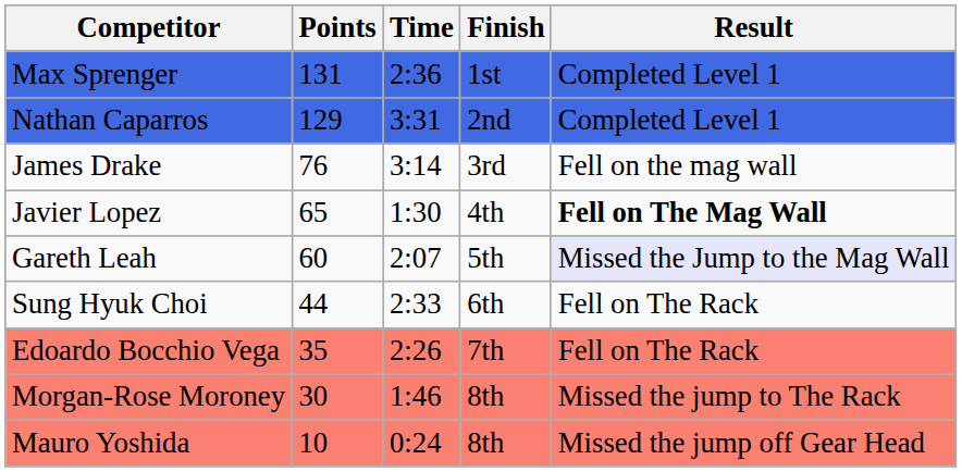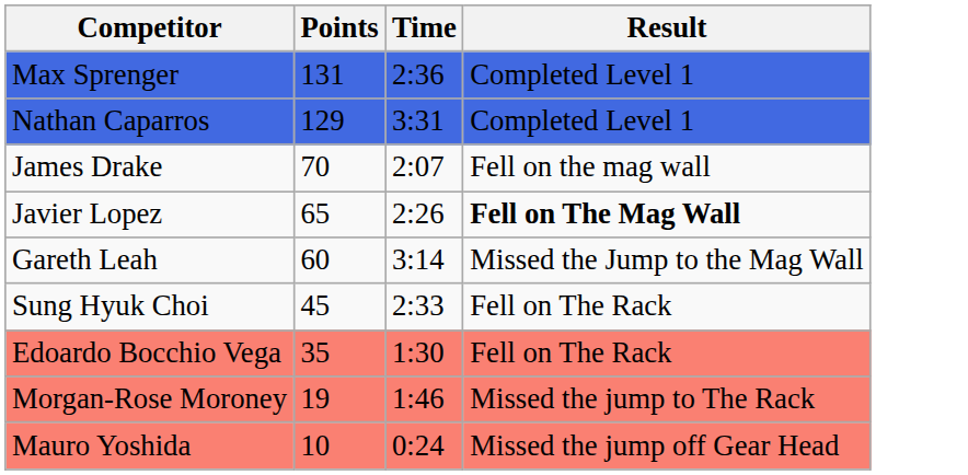 <table class="wikitable sortable">
 <tr>
 <th nowrap="nowrap">Competitor</th>
 <th>Points</th>
 <th>Time</th>
-<th>Finish</th>
 <th>Result</th>
 </tr>
 <tr style="background:royalblue;">
 <td> Max Sprenger</td>
 <td>131</td>
 <td>2:36</td>
-<td>1st</td>
 <td>Completed Level 1</td>
 </tr>
 <tr style="background:royalblue;">
 <td> Nathan Caparros</td>
 <td>129</td>
 <td>3:31</td>
-<td>2nd</td>
 <td>Completed Level 1</td>
 </tr>
 <tr>
 <td> James Drake</td>
-<td>76</td>
-<td>3:14</td>
-<td>3rd</td>
+<td>70</td>
+<td>2:07</td>
 <td>Fell on the mag wall</td>
 </tr>
 <tr>
 <td> Javier Lopez</td>
 <td>65</td>
-<td>1:30</td>
-<td>4th</td>
+<td>2:26</td>
 <td><strong>Fell on The Mag Wall</strong></td>
 </tr>
 <tr>
 <td> Gareth Leah</td>
 <td>60</td>
-<td>2:07</td>
-<td>5th</td>
-<td style="background: lavender;">Missed the Jump to the Mag Wall</td>
+<td>3:14</td>
+<td>Missed the Jump to the Mag Wall</td>
 </tr>
 <tr>
 <td> Sung Hyuk Choi</td>
-<td>44</td>
+<td>45</td>
 <td>2:33</td>
-<td>6th</td>
 <td>Fell on The Rack</td>
 </tr>
 <tr style="background-color:#fa8072">
 <td> Edoardo Bocchio Vega</td>
 <td>35</td>
-<td>2:26</td>
-<td>7th</td>
+<td>1:30</td>
 <td>Fell on The Rack</td>
 </tr>
 <tr style="background-color:#fa8072">
 <td> Morgan-Rose Moroney</td>
-<td>30</td>
+<td>19</td>
 <td>1:46</td>
-<td>8th</td>
 <td>Missed the jump to The Rack</td>
 </tr>
 <tr style="background-color:#fa8072">
 <td> Mauro Yoshida</td>
 <td>10</td>
 <td>0:24</td>
-<td>8th</td>
 <td>Missed the jump off Gear Head</td>
 </tr>
 </table>
